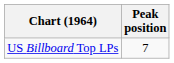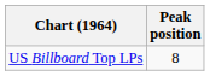 <table class="wikitable sortable">
 <tr>
 <th>Chart (1964)</th>
 <th>Peak<br>position</th>
 </tr>
 <tr>
 <td align="left"><a href='#'>US <em>Billboard</em> Top LPs</a></td>
-<td align="center">7</td>
+<td align="center">8</td>
 </tr>
 </table>
